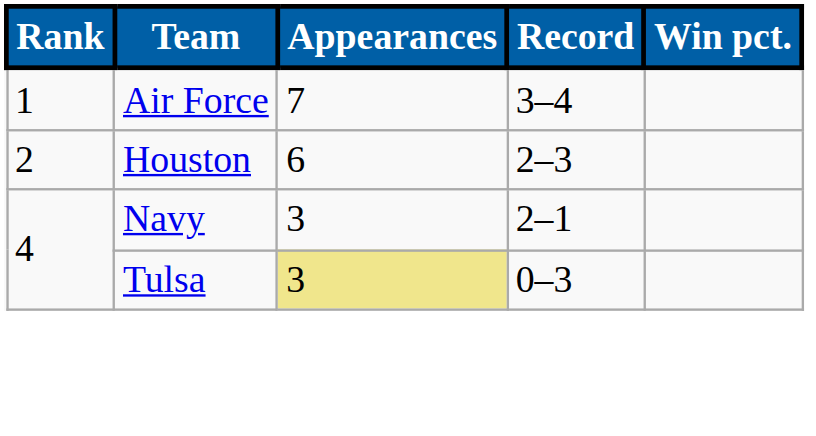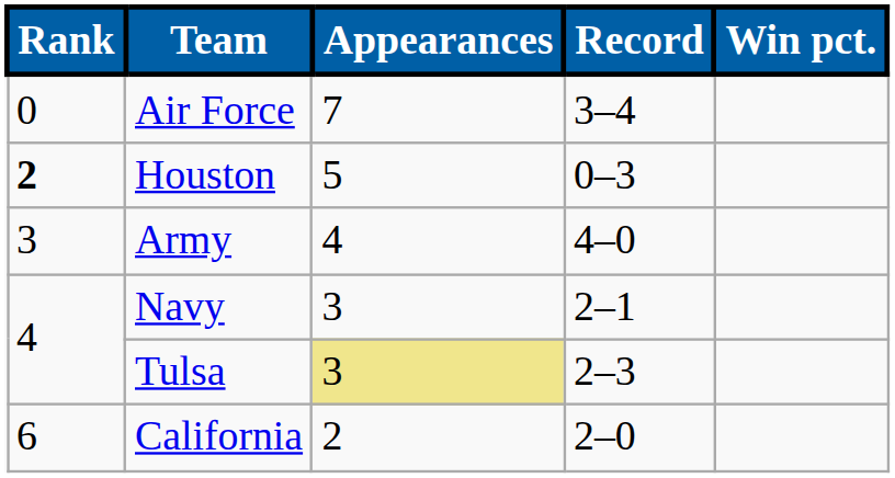 <table class = "wikitable">
 <tr>
 <th style="background:#005FA6; color:#FFFFFF; border: 2px solid #000000;">Rank</th>
 <th style="background:#005FA6; color:#FFFFFF; border: 2px solid #000000;">Team</th>
 <th style="background:#005FA6; color:#FFFFFF; border: 2px solid #000000;">Appearances</th>
 <th style="background:#005FA6; color:#FFFFFF; border: 2px solid #000000;">Record</th>
 <th style="background:#005FA6; color:#FFFFFF; border: 2px solid #000000;">Win pct.</th>
 </tr>
 <tr>
-<td>1</td>
+<td>0</td>
 <td><a href='#'>Air Force</a></td>
 <td>7</td>
 <td>3–4</td>
 <td></td>
 </tr>
 <tr>
-<td>2</td>
+<td><strong>2</strong></td>
 <td><a href='#'>Houston</a></td>
-<td>6</td>
-<td>2–3</td>
+<td>5</td>
+<td>0–3</td>
+<td></td>
+</tr>
+<tr>
+<td>3</td>
+<td><a href='#'>Army</a></td>
+<td>4</td>
+<td>4–0</td>
 <td></td>
 </tr>
 <tr>
 <td rowspan=2>4</td>
 <td><a href='#'>Navy</a></td>
 <td>3</td>
 <td>2–1</td>
 <td></td>
 </tr>
 <tr>
 <td><a href='#'>Tulsa</a></td>
 <td style="background: khaki;">3</td>
-<td>0–3</td>
+<td>2–3</td>
+<td></td>
+</tr>
+<tr>
+<td>6</td>
+<td><a href='#'>California</a></td>
+<td>2</td>
+<td>2–0</td>
 <td></td>
 </tr>
 </table>
